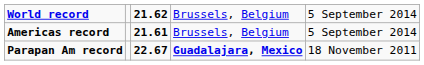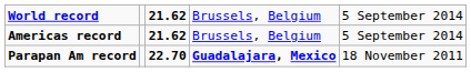 <table class="wikitable">
 <tr>
 <td><strong><a href='#'>World record</a></strong></td>
 <td></td>
 <td><strong>21.62</strong></td>
 <td><a href='#'>Brussels</a>, <a href='#'>Belgium</a></td>
 <td>5 September 2014</td>
 </tr>
 <tr>
 <td><strong>Americas record</strong></td>
 <td></td>
-<td><strong>21.61</strong></td>
+<td><strong>21.62</strong></td>
 <td><a href='#'>Brussels</a>, <a href='#'>Belgium</a></td>
 <td>5 September 2014</td>
 </tr>
 <tr>
 <td><strong>Parapan Am record</strong></td>
 <td></td>
-<td><strong>22.67</strong></td>
+<td><strong>22.70</strong></td>
 <td><strong><a href='#'>Guadalajara</a>, <a href='#'>Mexico</a></strong></td>
 <td>18 November 2011</td>
 </tr>
 </table>
